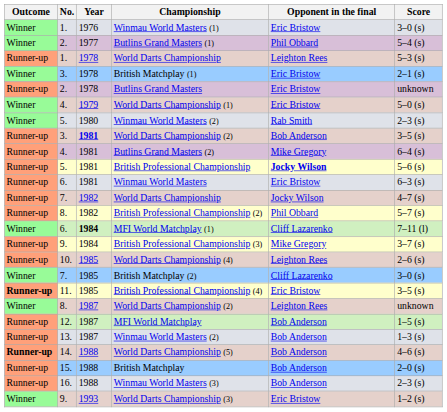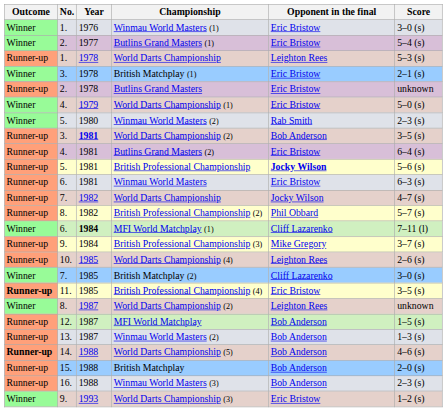 <table class="wikitable">
 <tr>
 <th width="80">Outcome</th>
 <th width="20">No.</th>
 <th width="50">Year</th>
 <th style="width:250px;">Championship</th>
 <th style="width:200px;">Opponent in the final</th>
 <th width="70">Score</th>
 </tr>
 <tr style="background:#dfe2e9;">
 <td style="background:#98FB98;">Winner</td>
 <td>1.</td>
 <td>1976</td>
 <td><a href='#'>Winmau World Masters</a> <small>(1)</small></td>
 <td> <a href='#'>Eric Bristow</a></td>
 <td>3–0 (s)</td>
 </tr>
 <tr style="background:thistle">
 <td style="background:#98FB98;">Winner</td>
 <td>2.</td>
 <td>1977</td>
 <td><a href='#'>Butlins Grand Masters</a> <small>(1)</small></td>
-<td> <a href='#'>Phil Obbard</a></td>
+<td> <a href='#'>Eric Bristow</a></td>
 <td>5–4 (s)</td>
 </tr>
 <tr style="background:#e5d1cb;">
 <td style="background:#ffa07a;">Runner-up</td>
 <td>1.</td>
 <td><a href='#'>1978</a></td>
 <td><a href='#'>World Darts Championship</a></td>
 <td> <a href='#'>Leighton Rees</a></td>
 <td>5–3 (s)</td>
 </tr>
 <tr style="background:#9cf;">
 <td style="background:#98FB98;">Winner</td>
 <td>3.</td>
 <td>1978</td>
 <td>British Matchplay <small>(1)</small></td>
 <td> <a href='#'>Eric Bristow</a></td>
 <td>2–1 (s)</td>
 </tr>
 <tr style="background:thistle">
 <td style="background:#ffa07a;">Runner-up</td>
 <td>2.</td>
 <td>1978</td>
 <td><a href='#'>Butlins Grand Masters</a></td>
 <td> <a href='#'>Eric Bristow</a></td>
 <td>unknown</td>
 </tr>
 <tr style="background:#e5d1cb;">
 <td style="background:#98FB98;">Winner</td>
 <td>4.</td>
 <td><a href='#'>1979</a></td>
 <td><a href='#'>World Darts Championship</a> <small>(1)</small></td>
 <td> <a href='#'>Eric Bristow</a></td>
 <td>5–0 (s)</td>
 </tr>
 <tr style="background:#dfe2e9;">
 <td style="background:#98FB98;">Winner</td>
 <td>5.</td>
 <td>1980</td>
 <td><a href='#'>Winmau World Masters</a> <small>(2)</small></td>
 <td> <a href='#'>Rab Smith</a></td>
 <td>2–3 (s)</td>
 </tr>
 <tr style="background:#e5d1cb;">
 <td style="background:#ffa07a;">Runner-up</td>
 <td>3.</td>
 <td><strong><a href='#'>1981</a></strong></td>
 <td><a href='#'>World Darts Championship</a> <small>(2)</small></td>
 <td> <a href='#'>Bob Anderson</a></td>
 <td>3–5 (s)</td>
 </tr>
 <tr style="background:thistle">
 <td style="background:#ffa07a;">Runner-up</td>
 <td>4.</td>
 <td>1981</td>
 <td><a href='#'>Butlins Grand Masters</a> <small>(2)</small></td>
-<td> <a href='#'>Mike Gregory</a></td>
+<td> <a href='#'>Eric Bristow</a></td>
 <td>6–4 (s)</td>
 </tr>
 <tr style="background:#ffc;">
 <td style="background:#ffa07a;">Runner-up</td>
 <td>5.</td>
 <td>1981</td>
 <td><a href='#'>British Professional Championship</a></td>
 <td><strong> <a href='#'>Jocky Wilson</a></strong></td>
 <td>5–6 (s)</td>
 </tr>
 <tr style="background:#dfe2e9;">
 <td style="background:#ffa07a;">Runner-up</td>
 <td>6.</td>
 <td>1981</td>
 <td><a href='#'>Winmau World Masters</a></td>
 <td> <a href='#'>Eric Bristow</a></td>
 <td>6–3 (s)</td>
 </tr>
 <tr style="background:#e5d1cb;">
 <td style="background:#ffa07a;">Runner-up</td>
 <td>7.</td>
 <td><a href='#'>1982</a></td>
 <td><a href='#'>World Darts Championship</a></td>
 <td> <a href='#'>Jocky Wilson</a></td>
 <td>4–7 (s)</td>
 </tr>
 <tr style="background:#ffc;">
 <td style="background:#ffa07a;">Runner-up</td>
 <td>8.</td>
 <td>1982</td>
 <td><a href='#'>British Professional Championship</a> <small>(2)</small></td>
 <td> <a href='#'>Phil Obbard</a></td>
 <td>5–7 (s)</td>
 </tr>
 <tr style="background:#d0f0c0;">
 <td style="background:#98FB98;">Winner</td>
 <td>6.</td>
 <td><strong>1984</strong></td>
 <td><a href='#'>MFI World Matchplay</a> <small>(1)</small></td>
 <td> <a href='#'>Cliff Lazarenko</a></td>
 <td>7–11 (l)</td>
 </tr>
 <tr style="background:#ffc;">
 <td style="background:#ffa07a;">Runner-up</td>
 <td>9.</td>
 <td>1984</td>
 <td><a href='#'>British Professional Championship</a> <small>(3)</small></td>
 <td> <a href='#'>Mike Gregory</a></td>
 <td>3–7 (s)</td>
 </tr>
 <tr style="background:#e5d1cb;">
 <td style="background:#ffa07a;">Runner-up</td>
 <td>10.</td>
 <td><a href='#'>1985</a></td>
 <td><a href='#'>World Darts Championship</a> <small>(4)</small></td>
 <td> <a href='#'>Leighton Rees</a></td>
 <td>2–6 (s)</td>
 </tr>
 <tr style="background:#9cf;">
 <td style="background:#98FB98;">Winner</td>
 <td>7.</td>
 <td>1985</td>
 <td>British Matchplay <small>(2)</small></td>
 <td> <a href='#'>Cliff Lazarenko</a></td>
 <td>3–0 (s)</td>
 </tr>
 <tr style="background:#ffc;">
 <td style="background:#ffa07a;"><strong>Runner-up</strong></td>
 <td>11.</td>
 <td>1985</td>
 <td><a href='#'>British Professional Championship</a> <small>(4)</small></td>
 <td> <a href='#'>Eric Bristow</a></td>
 <td>3–5 (s)</td>
 </tr>
 <tr style="background:#e5d1cb;">
 <td style="background:#98FB98;">Winner</td>
 <td>8.</td>
 <td><a href='#'>1987</a></td>
 <td><a href='#'>World Darts Championship</a> <small>(2)</small></td>
 <td> <a href='#'>Leighton Rees</a></td>
 <td>unknown</td>
 </tr>
 <tr style="background:#d0f0c0;">
 <td style="background:#ffa07a;">Runner-up</td>
 <td>12.</td>
 <td>1987</td>
 <td><a href='#'>MFI World Matchplay</a></td>
 <td> <a href='#'>Bob Anderson</a></td>
 <td>1–5 (s)</td>
 </tr>
 <tr style="background:#dfe2e9;">
 <td style="background:#ffa07a;">Runner-up</td>
 <td>13.</td>
 <td>1987</td>
 <td><a href='#'>Winmau World Masters</a> <small>(2)</small></td>
 <td> <a href='#'>Bob Anderson</a></td>
 <td>1–3 (s)</td>
 </tr>
 <tr style="background:#e5d1cb;">
 <td style="background:#ffa07a;"><strong>Runner-up</strong></td>
 <td>14.</td>
 <td><a href='#'>1988</a></td>
 <td><a href='#'>World Darts Championship</a>  <small>(5)</small></td>
 <td> <a href='#'>Bob Anderson</a></td>
 <td>4–6 (s)</td>
 </tr>
 <tr style="background:#9cf;">
 <td style="background:#ffa07a;">Runner-up</td>
 <td>15.</td>
 <td>1988</td>
 <td>British Matchplay</td>
 <td> <a href='#'>Bob Anderson</a></td>
 <td>2–0 (s)</td>
 </tr>
 <tr style="background:#dfe2e9;">
 <td style="background:#ffa07a;">Runner-up</td>
 <td>16.</td>
 <td>1988</td>
 <td><a href='#'>Winmau World Masters</a>  <small>(3)</small></td>
 <td> <a href='#'>Bob Anderson</a></td>
 <td>2–3 (s)</td>
 </tr>
 <tr style="background:#e5d1cb;">
 <td style="background:#98FB98;">Winner</td>
 <td>9.</td>
 <td><a href='#'>1993</a></td>
 <td><a href='#'>World Darts Championship</a> <small>(3)</small></td>
 <td> <a href='#'>Eric Bristow</a></td>
 <td>1–2 (s)</td>
 </tr>
 </table>
